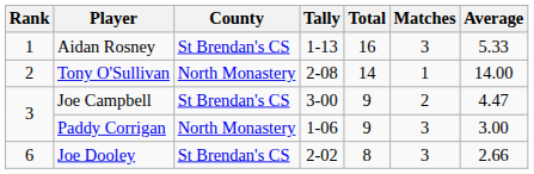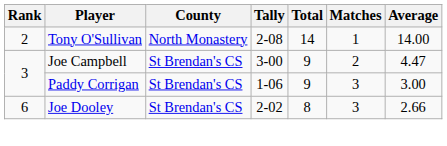 <table class="wikitable">
 <tr>
 <th>Rank</th>
 <th>Player</th>
 <th>County</th>
 <th>Tally</th>
 <th>Total</th>
 <th>Matches</th>
 <th>Average</th>
-</tr>
-<tr>
-<td rowspan=1 align=center>1</td>
-<td>Aidan Rosney</td>
-<td><a href='#'>St Brendan's CS</a></td>
-<td align=center>1-13</td>
-<td align=center>16</td>
-<td align=center>3</td>
-<td align=center>5.33</td>
 </tr>
 <tr>
 <td rowspan=1 align=center>2</td>
 <td><a href='#'>Tony O'Sullivan</a></td>
 <td><a href='#'>North Monastery</a></td>
 <td align=center>2-08</td>
 <td align=center>14</td>
 <td align=center>1</td>
 <td align=center>14.00</td>
 </tr>
 <tr>
 <td rowspan=2 align=center>3</td>
 <td>Joe Campbell</td>
 <td><a href='#'>St Brendan's CS</a></td>
 <td align=center>3-00</td>
 <td align=center>9</td>
 <td align=center>2</td>
 <td align=center>4.47</td>
 </tr>
 <tr>
 <td><a href='#'>Paddy Corrigan</a></td>
-<td><a href='#'>North Monastery</a></td>
+<td><a href='#'>St Brendan's CS</a></td>
 <td align=center>1-06</td>
 <td align=center>9</td>
 <td align=center>3</td>
 <td align=center>3.00</td>
 </tr>
 <tr>
 <td rowspan=1 align=center>6</td>
 <td><a href='#'>Joe Dooley</a></td>
 <td><a href='#'>St Brendan's CS</a></td>
 <td align=center>2-02</td>
 <td align=center>8</td>
 <td align=center>3</td>
 <td align=center>2.66</td>
 </tr>
 </table>
